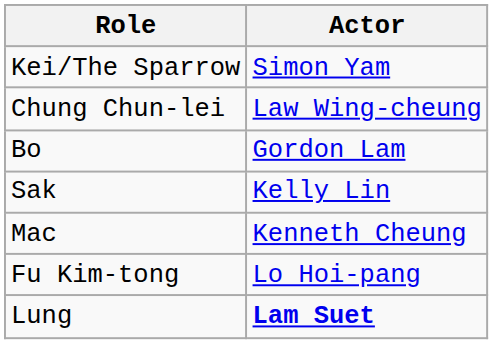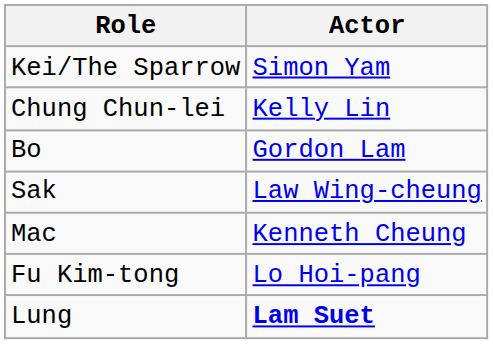 <table class="wikitable">
 <tr>
 <th>Role</th>
 <th>Actor</th>
 </tr>
 <tr>
 <td>Kei/The Sparrow</td>
 <td><a href='#'>Simon Yam</a></td>
 </tr>
 <tr>
 <td>Chung Chun-lei</td>
-<td><a href='#'>Law Wing-cheung</a></td>
+<td><a href='#'>Kelly Lin</a></td>
 </tr>
 <tr>
 <td>Bo</td>
 <td><a href='#'>Gordon Lam</a></td>
 </tr>
 <tr>
 <td>Sak</td>
-<td><a href='#'>Kelly Lin</a></td>
+<td><a href='#'>Law Wing-cheung</a></td>
 </tr>
 <tr>
 <td>Mac</td>
 <td><a href='#'>Kenneth Cheung</a></td>
 </tr>
 <tr>
 <td>Fu Kim-tong</td>
 <td><a href='#'>Lo Hoi-pang</a></td>
 </tr>
 <tr>
 <td>Lung</td>
 <td><strong><a href='#'>Lam Suet</a></strong></td>
 </tr>
 </table>
